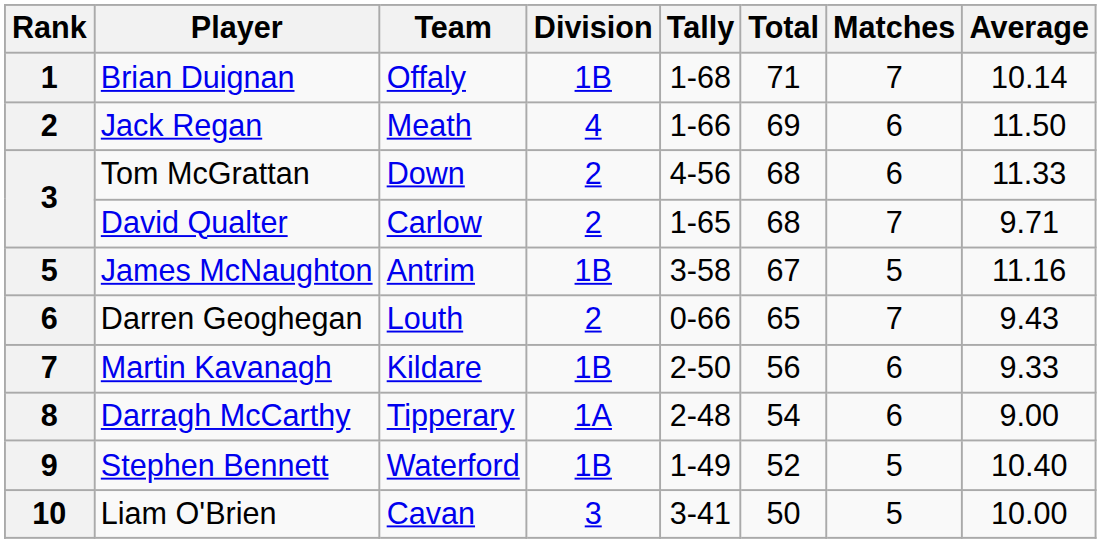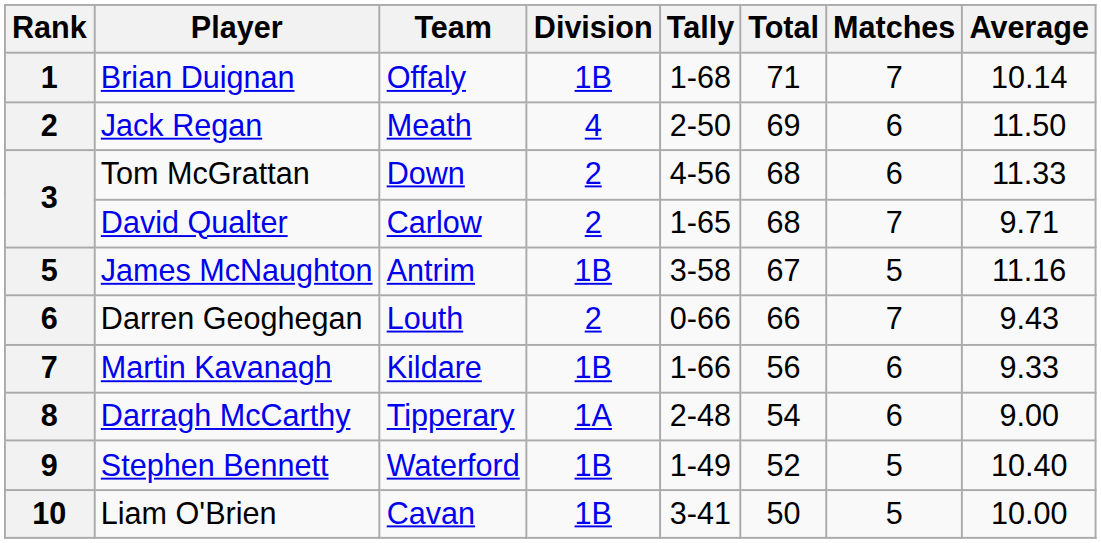 <table class="wikitable sortable">
 <tr>
 <th>Rank</th>
 <th>Player</th>
 <th>Team</th>
 <th>Division</th>
 <th>Tally</th>
 <th>Total</th>
 <th>Matches</th>
 <th>Average</th>
 </tr>
 <tr>
 <th>1</th>
 <td><a href='#'>Brian Duignan</a></td>
 <td><a href='#'>Offaly</a></td>
 <td align=center><a href='#'>1B</a></td>
 <td align=center>1-68</td>
 <td align=center>71</td>
 <td align=center>7</td>
 <td align=center>10.14</td>
 </tr>
 <tr>
 <th>2</th>
 <td><a href='#'>Jack Regan</a></td>
 <td><a href='#'>Meath</a></td>
 <td align=center><a href='#'>4</a></td>
-<td align=center>1-66</td>
+<td align=center>2-50</td>
 <td align=center>69</td>
 <td align=center>6</td>
 <td align=center>11.50</td>
 </tr>
 <tr>
 <th rowspan="2">3</th>
 <td>Tom McGrattan</td>
 <td><a href='#'>Down</a></td>
 <td align=center><a href='#'>2</a></td>
 <td align=center>4-56</td>
 <td align=center>68</td>
 <td align=center>6</td>
 <td align=center>11.33</td>
 </tr>
 <tr>
 <td><a href='#'>David Qualter</a></td>
 <td><a href='#'>Carlow</a></td>
 <td align=center><a href='#'>2</a></td>
 <td align=center>1-65</td>
 <td align=center>68</td>
 <td align=center>7</td>
 <td align=center>9.71</td>
 </tr>
 <tr>
 <th>5</th>
 <td><a href='#'>James McNaughton</a></td>
 <td><a href='#'>Antrim</a></td>
 <td align=center><a href='#'>1B</a></td>
 <td align=center>3-58</td>
 <td align=center>67</td>
 <td align=center>5</td>
 <td align=center>11.16</td>
 </tr>
 <tr>
 <th>6</th>
 <td>Darren Geoghegan</td>
 <td><a href='#'>Louth</a></td>
 <td align=center><a href='#'>2</a></td>
 <td align=center>0-66</td>
-<td align=center>65</td>
+<td align=center>66</td>
 <td align=center>7</td>
 <td align=center>9.43</td>
 </tr>
 <tr>
 <th>7</th>
 <td><a href='#'>Martin Kavanagh</a></td>
 <td><a href='#'>Kildare</a></td>
 <td align=center><a href='#'>1B</a></td>
-<td align=center>2-50</td>
+<td align=center>1-66</td>
 <td align=center>56</td>
 <td align=center>6</td>
 <td align=center>9.33</td>
 </tr>
 <tr>
 <th>8</th>
 <td><a href='#'>Darragh McCarthy</a></td>
 <td><a href='#'>Tipperary</a></td>
 <td align=center><a href='#'>1A</a></td>
 <td align=center>2-48</td>
 <td align=center>54</td>
 <td align=center>6</td>
 <td align=center>9.00</td>
 </tr>
 <tr>
 <th>9</th>
 <td><a href='#'>Stephen Bennett</a></td>
 <td><a href='#'>Waterford</a></td>
 <td align=center><a href='#'>1B</a></td>
 <td align=center>1-49</td>
 <td align=center>52</td>
 <td align=center>5</td>
 <td align=center>10.40</td>
 </tr>
 <tr>
 <th>10</th>
 <td>Liam O'Brien</td>
 <td><a href='#'>Cavan</a></td>
-<td align=center><a href='#'>3</a></td>
+<td align=center><a href='#'>1B</a></td>
 <td align=center>3-41</td>
 <td align=center>50</td>
 <td align=center>5</td>
 <td align=center>10.00</td>
 </tr>
 </table>
